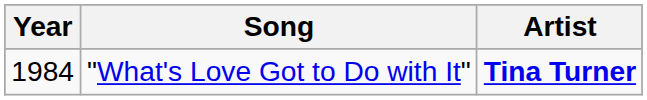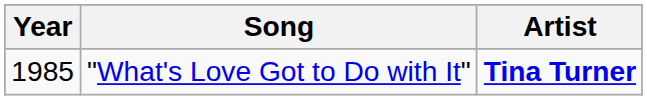 <table class="wikitable sortable">
 <tr>
 <th>Year</th>
 <th>Song</th>
 <th>Artist</th>
 </tr>
 <tr>
-<td>1984</td>
+<td>1985</td>
 <td>"<a href='#'>What's Love Got to Do with It</a>"</td>
 <td><strong><a href='#'>Tina Turner</a></strong></td>
 </tr>
 </table>
